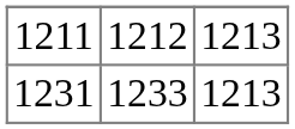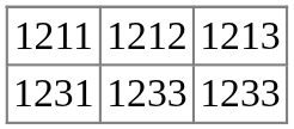 <table border="1" cellpadding="2" cellspacing="0" align="left" style="margin:1em 1em 1em 1em; border-collapse: collapse;">
 <tr bgcolor="#E3E3E3">
 </tr>
 <tr>
 <td align="center">1211</td>
 <td align="center">1212</td>
 <td align="center">1213</td>
 </tr>
 <tr>
 <td align="center">1231</td>
 <td align="center">1233</td>
-<td align="center">1213</td>
+<td align="center">1233</td>
 </tr>
 </table>
